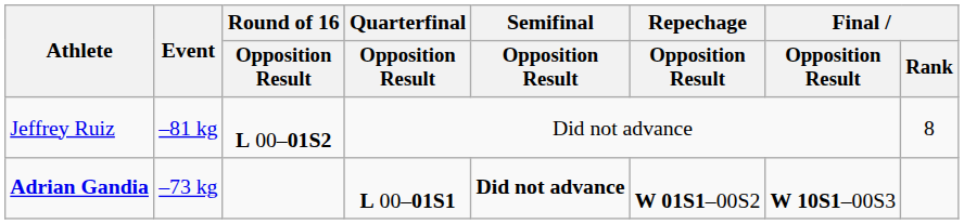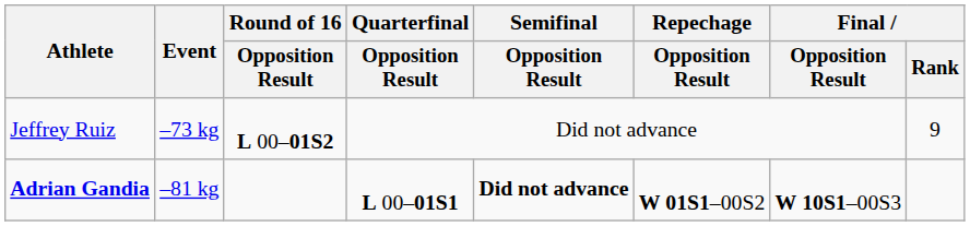 <table class=wikitable style=font-size:90%;text-align:center>
 <tr>
 <th rowspan=2>Athlete</th>
 <th rowspan=2>Event</th>
 <th>Round of 16</th>
 <th>Quarterfinal</th>
 <th>Semifinal</th>
 <th>Repechage</th>
 <th colspan=2>Final / </th>
 </tr>
 <tr style=font-size:95%>
 <th>Opposition<br>Result</th>
 <th>Opposition<br>Result</th>
 <th>Opposition<br>Result</th>
 <th>Opposition<br>Result</th>
 <th>Opposition<br>Result</th>
 <th>Rank</th>
 </tr>
 <tr>
 <td align=left><a href='#'>Jeffrey Ruiz</a></td>
-<td align=left><a href='#'>–81 kg</a></td>
+<td align=left><a href='#'>–73 kg</a></td>
 <td><br><strong>L</strong> 00–<strong>01S2</strong></td>
 <td colspan=4>Did not advance</td>
-<td>8</td>
+<td>9</td>
 </tr>
 <tr align=center>
 <td align=left><strong><a href='#'>Adrian Gandia</a></strong></td>
-<td align=left><a href='#'>–73 kg</a></td>
+<td align=left><a href='#'>–81 kg</a></td>
 <td></td>
 <td><br><strong>L</strong> 00–<strong>01S1</strong></td>
 <td><strong>Did not advance</strong></td>
 <td><br><strong>W</strong> <strong>01S1</strong>–00S2</td>
 <td><br><strong>W</strong> <strong>10S1</strong>–00S3</td>
 <td></td>
 </tr>
 </table>
